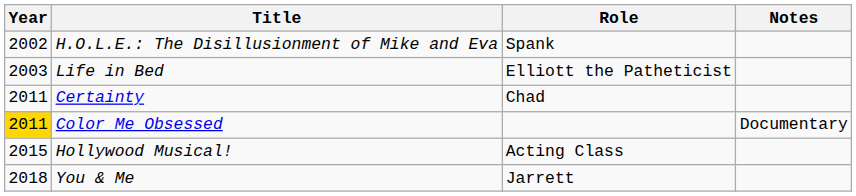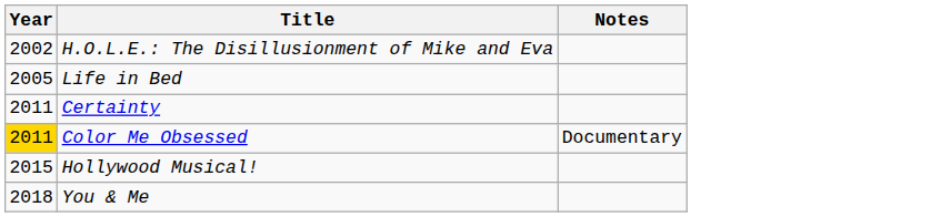 <table class="wikitable sortable">
 <tr>
 <th>Year</th>
 <th>Title</th>
-<th>Role</th>
 <th>Notes</th>
 </tr>
 <tr>
 <td>2002</td>
 <td><em>H.O.L.E.: The Disillusionment of Mike and Eva</em></td>
-<td>Spank</td>
 <td></td>
 </tr>
 <tr>
-<td>2003</td>
+<td>2005</td>
 <td><em>Life in Bed</em></td>
-<td>Elliott the Patheticist</td>
 <td></td>
 </tr>
 <tr>
 <td>2011</td>
 <td><a href='#'><em>Certainty</em></a></td>
-<td>Chad</td>
 <td></td>
 </tr>
 <tr>
 <td style="background: gold;">2011</td>
 <td><em><a href='#'>Color Me Obsessed</a></em></td>
-<td></td>
 <td>Documentary</td>
 </tr>
 <tr>
 <td>2015</td>
 <td><em>Hollywood Musical!</em></td>
-<td>Acting Class</td>
 <td></td>
 </tr>
 <tr>
 <td>2018</td>
 <td><em>You & Me</em></td>
-<td>Jarrett</td>
 <td></td>
 </tr>
 </table>
